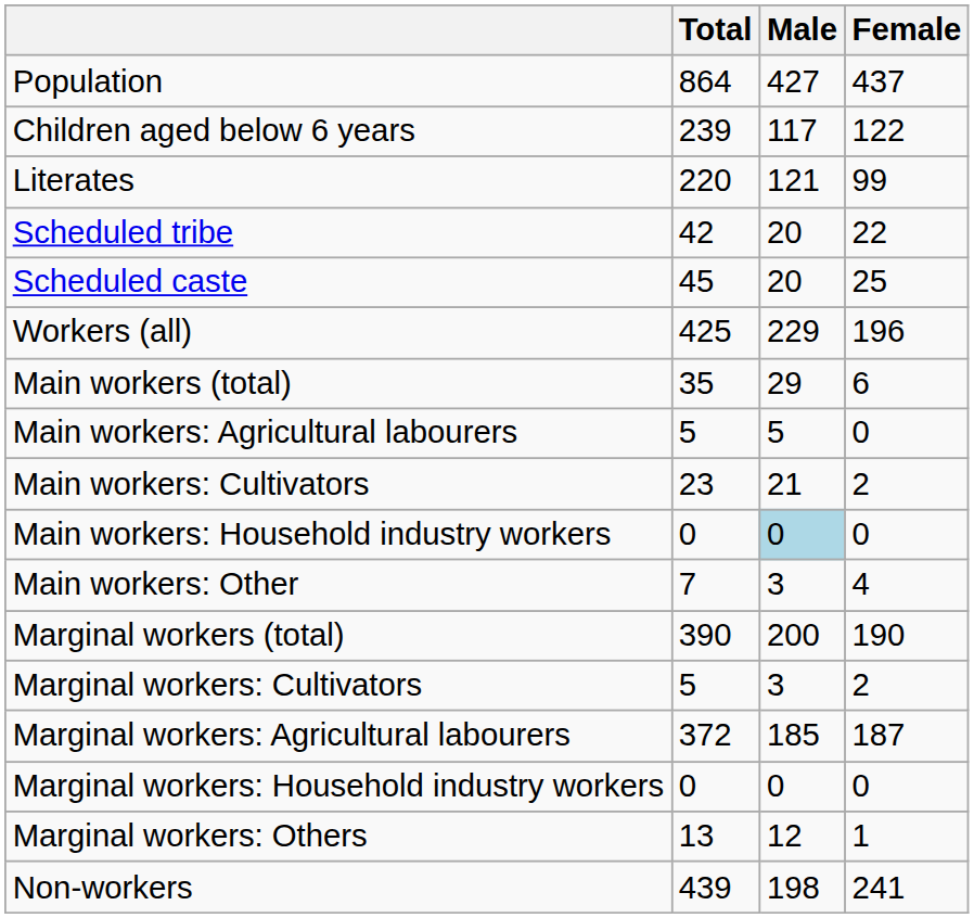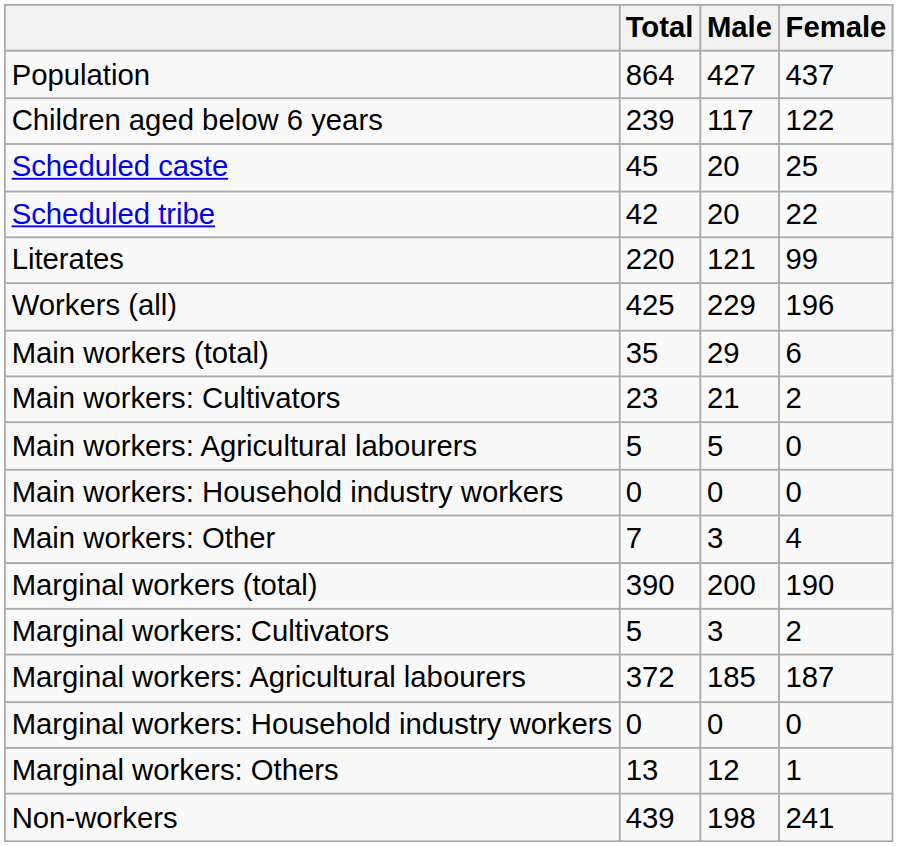 <table class="wikitable sortable">
 <tr>
 <th></th>
 <th>Total</th>
 <th>Male</th>
 <th>Female</th>
 </tr>
 <tr>
 <td>Population</td>
 <td>864</td>
 <td>427</td>
 <td>437</td>
 </tr>
 <tr>
 <td>Children aged below 6 years</td>
 <td>239</td>
 <td>117</td>
 <td>122</td>
 </tr>
 <tr>
-<td>Literates</td>
-<td>220</td>
-<td>121</td>
-<td>99</td>
+<td><a href='#'>Scheduled caste</a></td>
+<td>45</td>
+<td>20</td>
+<td>25</td>
 </tr>
 <tr>
 <td><a href='#'>Scheduled tribe</a></td>
 <td>42</td>
 <td>20</td>
 <td>22</td>
 </tr>
 <tr>
-<td><a href='#'>Scheduled caste</a></td>
-<td>45</td>
-<td>20</td>
-<td>25</td>
+<td>Literates</td>
+<td>220</td>
+<td>121</td>
+<td>99</td>
 </tr>
 <tr>
 <td>Workers (all)</td>
 <td>425</td>
 <td>229</td>
 <td>196</td>
 </tr>
 <tr>
 <td>Main workers (total)</td>
 <td>35</td>
 <td>29</td>
 <td>6</td>
 </tr>
 <tr>
+<td>Main workers: Cultivators</td>
+<td>23</td>
+<td>21</td>
+<td>2</td>
+</tr>
+<tr>
 <td>Main workers: Agricultural labourers</td>
 <td>5</td>
 <td>5</td>
 <td>0</td>
 </tr>
 <tr>
-<td>Main workers: Cultivators</td>
-<td>23</td>
-<td>21</td>
-<td>2</td>
-</tr>
-<tr>
 <td>Main workers: Household industry workers</td>
 <td>0</td>
-<td style="background: lightblue;">0</td>
+<td>0</td>
 <td>0</td>
 </tr>
 <tr>
 <td>Main workers: Other</td>
 <td>7</td>
 <td>3</td>
 <td>4</td>
 </tr>
 <tr>
 <td>Marginal workers (total)</td>
 <td>390</td>
 <td>200</td>
 <td>190</td>
 </tr>
 <tr>
 <td>Marginal workers: Cultivators</td>
 <td>5</td>
 <td>3</td>
 <td>2</td>
 </tr>
 <tr>
 <td>Marginal workers: Agricultural labourers</td>
 <td>372</td>
 <td>185</td>
 <td>187</td>
 </tr>
 <tr>
 <td>Marginal workers: Household industry workers</td>
 <td>0</td>
 <td>0</td>
 <td>0</td>
 </tr>
 <tr>
 <td>Marginal workers: Others</td>
 <td>13</td>
 <td>12</td>
 <td>1</td>
 </tr>
 <tr>
 <td>Non-workers</td>
 <td>439</td>
 <td>198</td>
 <td>241</td>
 </tr>
 </table>
